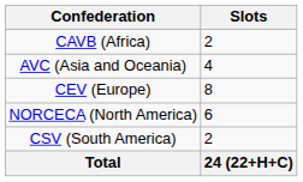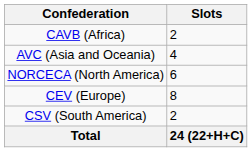 <table class="wikitable" style="margin:0 auto;">
 <tr>
 <th>Confederation</th>
 <th>Slots</th>
 </tr>
 <tr>
 <td style="text-align:center;"><a href='#'>CAVB</a> (Africa)</td>
 <td>2</td>
 </tr>
 <tr>
 <td style="text-align:center;"><a href='#'>AVC</a> (Asia and Oceania)</td>
 <td>4</td>
 </tr>
 <tr>
+<td style="text-align:center;"><a href='#'>NORCECA</a> (North America)</td>
+<td>6</td>
+</tr>
+<tr>
 <td style="text-align:center;"><a href='#'>CEV</a> (Europe)</td>
 <td>8</td>
-</tr>
-<tr>
-<td style="text-align:center;"><a href='#'>NORCECA</a> (North America)</td>
-<td>6</td>
 </tr>
 <tr>
 <td style="text-align:center;"><a href='#'>CSV</a> (South America)</td>
 <td>2</td>
 </tr>
 <tr>
 <th>Total</th>
 <th>24 (22+H+C)</th>
 </tr>
 </table>
